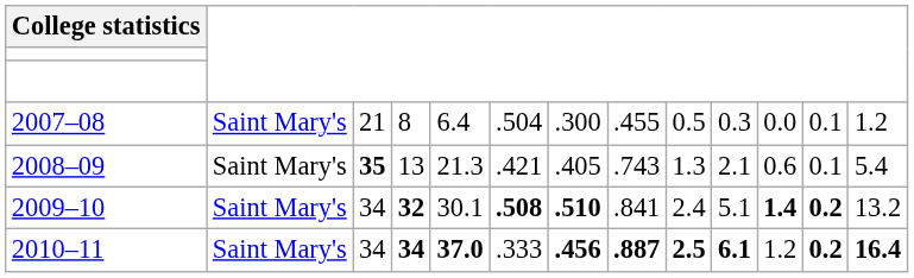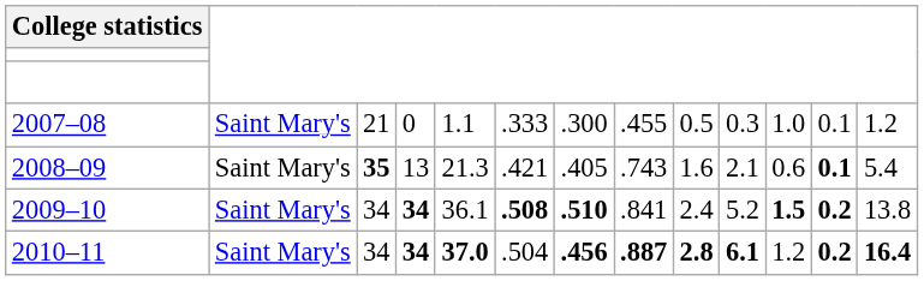 <table class="wikitable collapsible" style="background:transparent">
 <tr>
 <th>College statistics</th>
 </tr>
 <tr>
 <td></td>
 </tr>
 <tr>
 <td><br></td>
 </tr>
 <tr>
 <td align="left"><a href='#'>2007–08</a></td>
 <td align="left"><a href='#'>Saint Mary's</a></td>
 <td>21</td>
-<td>8</td>
-<td>6.4</td>
-<td>.504</td>
+<td>0</td>
+<td>1.1</td>
+<td>.333</td>
 <td>.300</td>
 <td>.455</td>
 <td>0.5</td>
 <td>0.3</td>
-<td>0.0</td>
+<td>1.0</td>
 <td>0.1</td>
 <td>1.2</td>
 </tr>
 <tr>
 <td align="left"><a href='#'>2008–09</a></td>
 <td align="left">Saint Mary's</td>
 <td><strong>35</strong></td>
 <td>13</td>
 <td>21.3</td>
 <td>.421</td>
 <td>.405</td>
 <td>.743</td>
-<td>1.3</td>
+<td>1.6</td>
 <td>2.1</td>
 <td>0.6</td>
-<td>0.1</td>
+<td><strong>0.1</strong></td>
 <td>5.4</td>
 </tr>
 <tr>
 <td align="left"><a href='#'>2009–10</a></td>
 <td align="left"><a href='#'>Saint Mary's</a></td>
 <td>34</td>
-<td><strong>32</strong></td>
-<td>30.1</td>
+<td><strong>34</strong></td>
+<td>36.1</td>
 <td><strong>.508</strong></td>
 <td><strong>.510</strong></td>
 <td>.841</td>
 <td>2.4</td>
-<td>5.1</td>
-<td><strong>1.4</strong></td>
+<td>5.2</td>
+<td><strong>1.5</strong></td>
 <td><strong>0.2</strong></td>
-<td>13.2</td>
+<td>13.8</td>
 </tr>
 <tr>
 <td align="left"><a href='#'>2010–11</a></td>
 <td align="left"><a href='#'>Saint Mary's</a></td>
 <td>34</td>
 <td><strong>34</strong></td>
 <td><strong>37.0</strong></td>
-<td>.333</td>
+<td>.504</td>
 <td><strong>.456</strong></td>
 <td><strong>.887</strong></td>
-<td><strong>2.5</strong></td>
+<td><strong>2.8</strong></td>
 <td><strong>6.1</strong></td>
 <td>1.2</td>
 <td><strong>0.2</strong></td>
 <td><strong>16.4</strong><br></td>
 </tr>
 </table>
